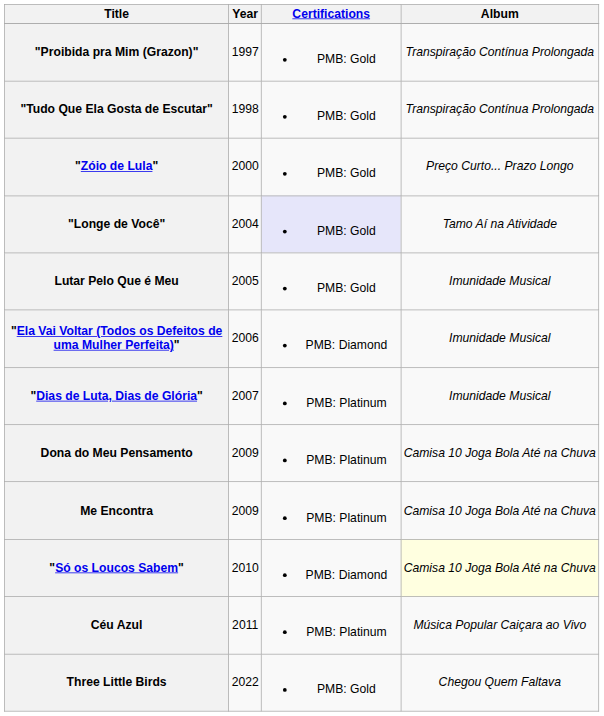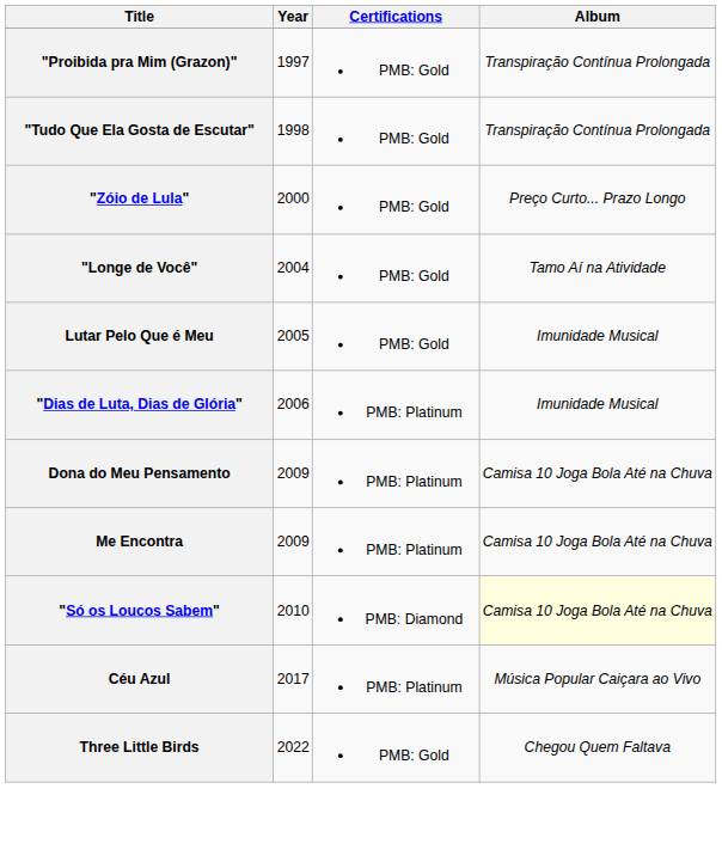 <table class="wikitable plainrowheaders" style="text-align:center;">
 <tr>
 <th rowspan="1" scope="col" style="width:18em;">Title</th>
 <th rowspan="1" scope="col">Year</th>
 <th rowspan="1" scope="col" style="width:11em;"><a href='#'>Certifications</a></th>
 <th rowspan="1" scope="col">Album</th>
 </tr>
 <tr>
 </tr>
 <tr>
 <th scope="row">"Proibida pra Mim (Grazon)"</th>
 <td>1997</td>
 <td><br><ul><li>PMB: Gold</li></ul></td>
 <td><em>Transpiração Contínua Prolongada</em></td>
 </tr>
 <tr>
 <th scope="row">"Tudo Que Ela Gosta de Escutar"</th>
 <td>1998</td>
 <td><br><ul><li>PMB: Gold</li></ul></td>
 <td><em>Transpiração Contínua Prolongada</em></td>
 </tr>
 <tr>
 <th scope="row">"<a href='#'>Zóio de Lula</a>"</th>
 <td>2000</td>
 <td><br><ul><li>PMB: Gold</li></ul></td>
 <td><em>Preço Curto... Prazo Longo</em></td>
 </tr>
 <tr>
 <th scope="row">"Longe de Você"</th>
 <td>2004</td>
-<td style="background: lavender;"><br><ul><li>PMB: Gold</li></ul></td>
+<td><br><ul><li>PMB: Gold</li></ul></td>
 <td><em>Tamo Aí na Atividade</em></td>
 </tr>
 <tr>
 <th scope="row">Lutar Pelo Que é Meu</th>
 <td>2005</td>
 <td><br><ul><li>PMB: Gold</li></ul></td>
 <td><em>Imunidade Musical</em></td>
 </tr>
 <tr>
-<th scope="row">"<a href='#'>Ela Vai Voltar (Todos os Defeitos de uma Mulher Perfeita)</a>"</th>
+<th scope="row">"<a href='#'>Dias de Luta, Dias de Glória</a>"</th>
 <td>2006</td>
-<td><br><ul><li>PMB: Diamond</li></ul></td>
-<td><em>Imunidade Musical</em></td>
-</tr>
-<tr>
-<th scope="row">"<a href='#'>Dias de Luta, Dias de Glória</a>"</th>
-<td>2007</td>
 <td><br><ul><li>PMB: Platinum</li></ul></td>
 <td><em>Imunidade Musical</em></td>
 </tr>
 <tr>
 <th scope="row">Dona do Meu Pensamento</th>
 <td>2009</td>
 <td><br><ul><li>PMB: Platinum</li></ul></td>
 <td><em>Camisa 10 Joga Bola Até na Chuva</em></td>
 </tr>
 <tr>
 <th scope="row">Me Encontra</th>
 <td>2009</td>
 <td><br><ul><li>PMB: Platinum</li></ul></td>
 <td><em>Camisa 10 Joga Bola Até na Chuva</em></td>
 </tr>
 <tr>
 <th scope="row">"<a href='#'>Só os Loucos Sabem</a>"</th>
 <td>2010</td>
 <td><br><ul><li>PMB: Diamond</li></ul></td>
 <td style="background: lightyellow;"><em>Camisa 10 Joga Bola Até na Chuva</em></td>
 </tr>
 <tr>
 <th scope="row">Céu Azul</th>
-<td>2011</td>
+<td>2017</td>
 <td><br><ul><li>PMB: Platinum</li></ul></td>
 <td><em>Música Popular Caiçara ao Vivo</em></td>
 </tr>
 <tr>
 <th scope="row">Three Little Birds</th>
 <td>2022</td>
 <td><br><ul><li>PMB: Gold</li></ul></td>
 <td><em>Chegou Quem Faltava</em></td>
 </tr>
 </table>
